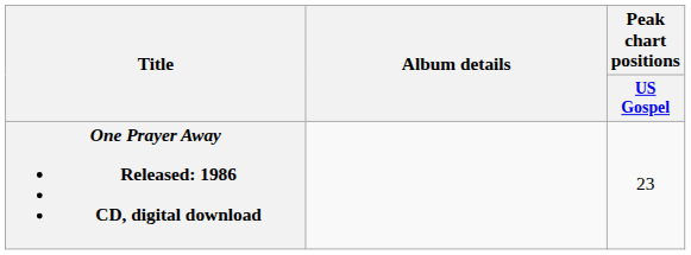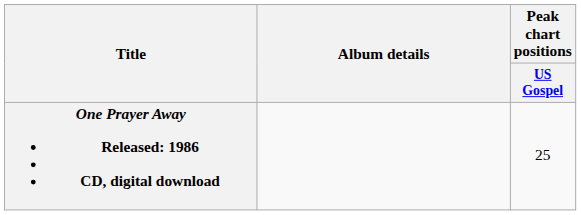 <table class="wikitable plainrowheaders" style="text-align:center;">
 <tr>
 <th scope="col" rowspan="2" style="width:16em;">Title</th>
 <th scope="col" rowspan="2" style="width:16em;">Album details</th>
 <th scope="col" colspan="1">Peak chart positions</th>
 </tr>
 <tr>
 <th style="width:3em; font-size:90%"><a href='#'>US<br>Gospel</a></th>
 </tr>
 <tr>
 <th scope="row"><em>One Prayer Away</em><br><ul><li>Released: 1986</li><li></li><li>CD, digital download</li></ul></th>
 <td></td>
-<td>23</td>
+<td>25</td>
 </tr>
 </table>
